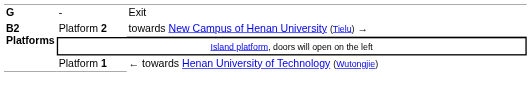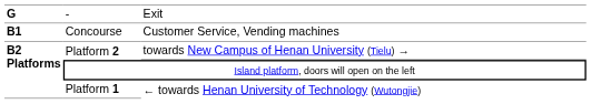 <table table border=0 cellspacing=0 cellpadding=3>
 <tr>
 <td style="border-top:solid 1px gray;" width=50 valign=top><strong>G</strong></td>
 <td style="border-top:solid 1px gray;" width=100 valign=top>-</td>
 <td style="border-top:solid 1px gray;" width=600 valign=top>Exit</td>
+</tr>
+<tr>
+<td style="border-bottom:solid 1px gray; border-top:solid 1px gray;" valign=top width=50><strong>B1</strong></td>
+<td style="border-bottom:solid 1px gray; border-top:solid 1px gray;" valign=top width=100>Concourse<br></td>
+<td style="border-bottom:solid 1px gray; border-top:solid 1px gray;" valign=top width=390>Customer Service, Vending machines</td>
 </tr>
 <tr>
 <td style="border-bottom:solid 1px gray;" rowspan=3 valign=top><strong>B2<br>Platforms</strong></td>
 <td>Platform <span> <strong>2</strong></span></td>
 <td style="border-bottom:solid 1px gray;">  towards <a href='#'>New Campus of Henan University</a> <small>(<a href='#'>Tielu</a>)</small> →</td>
 </tr>
 <tr>
 <td style="border-right:solid 2px black;border-left:solid 2px black;border-top:solid 2px black;border-bottom:solid 2px black;text-align:center;" colspan=2><small><a href='#'>Island platform</a>, doors will open on the left</small></td>
 </tr>
 <tr>
 <td style="border-bottom:solid 1px gray;">Platform <span> <strong>1</strong></span></td>
 <td>←  towards <a href='#'>Henan University of Technology</a> <small>(<a href='#'>Wutongjie</a>)</small></td>
 </tr>
 </table>
